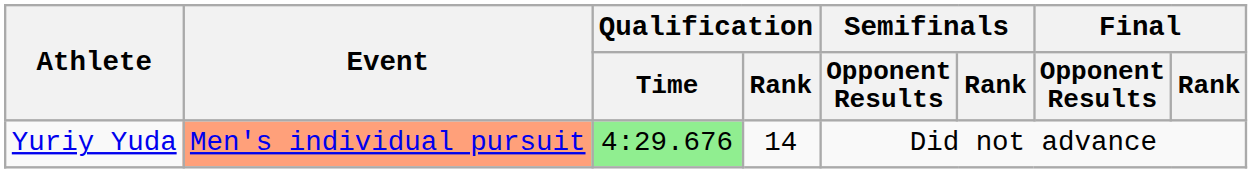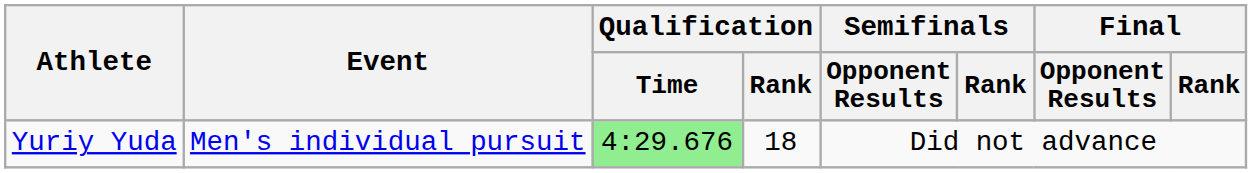 <table class=wikitable style="font-size:90%">
 <tr>
 <th rowspan="2">Athlete</th>
 <th rowspan="2">Event</th>
 <th colspan="2">Qualification</th>
 <th colspan="2">Semifinals</th>
 <th colspan="2">Final</th>
 </tr>
 <tr style="font-size:95%">
 <th>Time</th>
 <th>Rank</th>
 <th>Opponent<br>Results</th>
 <th>Rank</th>
 <th>Opponent<br>Results</th>
 <th>Rank</th>
 </tr>
 <tr align=center>
 <td align=left><a href='#'>Yuriy Yuda</a></td>
-<td align=left style="background: lightsalmon;"><a href='#'>Men's individual pursuit</a></td>
+<td align=left><a href='#'>Men's individual pursuit</a></td>
 <td style="background: lightgreen;">4:29.676</td>
-<td>14</td>
+<td>18</td>
 <td colspan=4>Did not advance</td>
 </tr>
 </table>
